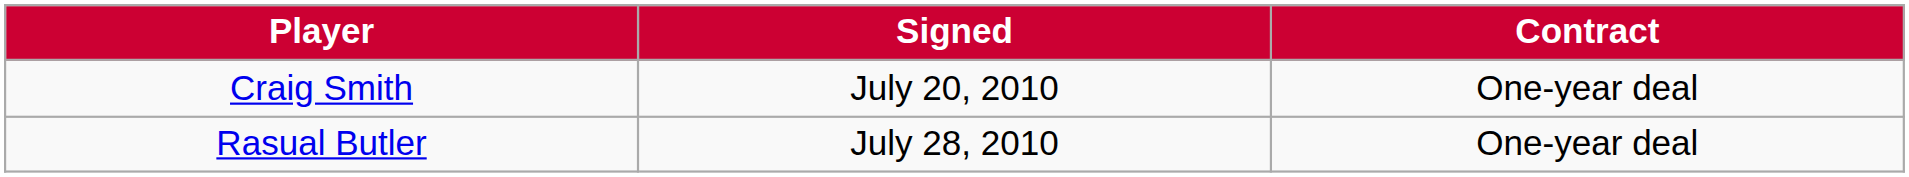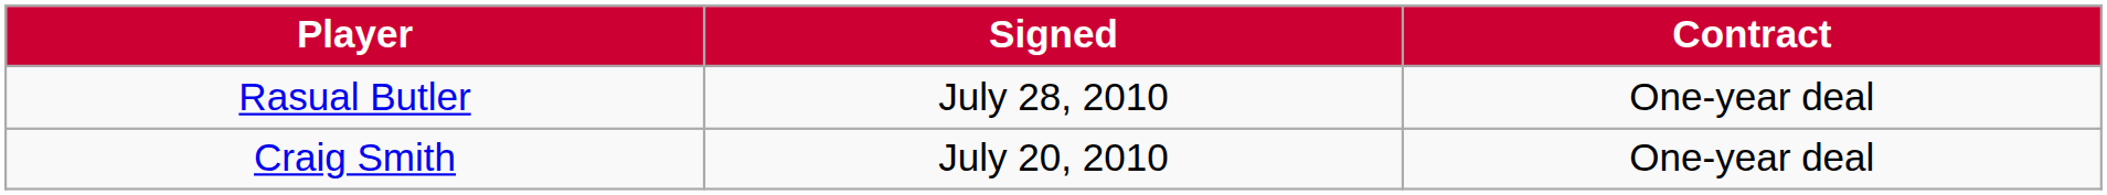 <table class="wikitable sortable sortable">
 <tr>
 <th style="background:#CC0033; color:white" width="10%">Player</th>
 <th style="background:#CC0033; color:white" width="10%">Signed</th>
 <th style="background:#CC0033; color:white" width="10%">Contract</th>
 </tr>
 <tr style="text-align: center">
+<td><a href='#'>Rasual Butler</a></td>
+<td>July 28, 2010</td>
+<td>One-year deal</td>
+</tr>
+<tr style="text-align: center">
 <td><a href='#'>Craig Smith</a></td>
 <td>July 20, 2010</td>
 <td>One-year deal</td>
 </tr>
-<tr style="text-align: center">
-<td><a href='#'>Rasual Butler</a></td>
-<td>July 28, 2010</td>
-<td>One-year deal</td>
-</tr>
 </table>
